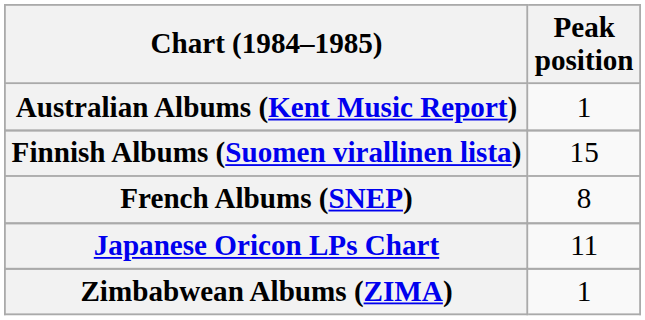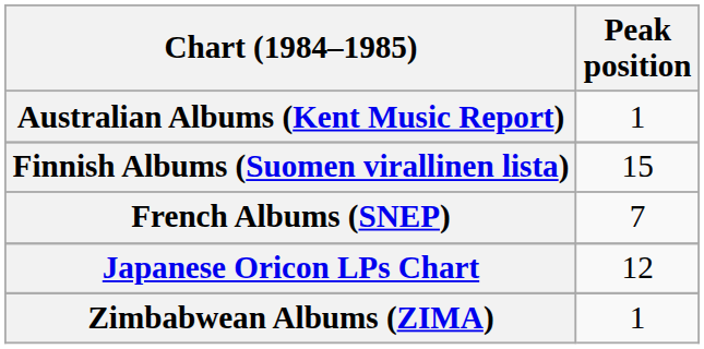 <table class="wikitable sortable plainrowheaders" style="text-align:center;">
 <tr>
 <th scope="col">Chart (1984–1985)</th>
 <th scope="col">Peak<br>position</th>
 </tr>
 <tr>
 <th scope="row">Australian Albums (<a href='#'>Kent Music Report</a>)</th>
 <td>1</td>
 </tr>
 <tr>
 </tr>
 <tr>
 </tr>
 <tr>
 </tr>
 <tr>
 <th scope="row">Finnish Albums (<a href='#'>Suomen virallinen lista</a>)</th>
 <td>15</td>
 </tr>
 <tr>
 <th scope="row">French Albums (<a href='#'>SNEP</a>)</th>
-<td>8</td>
+<td>7</td>
 </tr>
 <tr>
 </tr>
 <tr>
 <th scope="row"><a href='#'>Japanese Oricon LPs Chart</a></th>
-<td>11</td>
+<td>12</td>
 </tr>
 <tr>
 </tr>
 <tr>
 </tr>
 <tr>
 </tr>
 <tr>
 </tr>
 <tr>
 </tr>
 <tr>
 </tr>
 <tr>
 </tr>
 <tr>
 <th scope="row">Zimbabwean Albums (<a href='#'>ZIMA</a>)</th>
 <td>1</td>
 </tr>
 </table>
